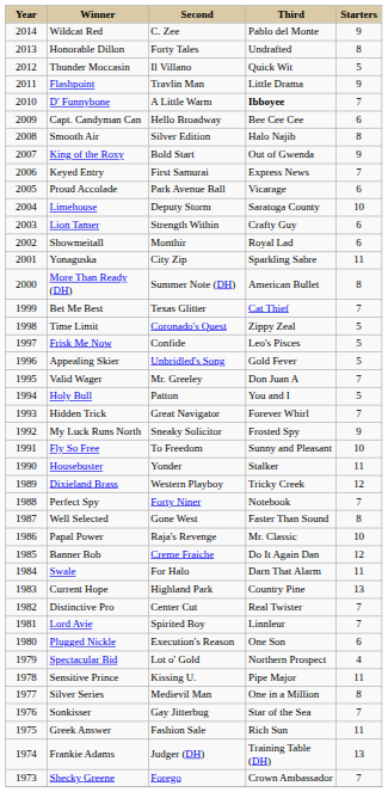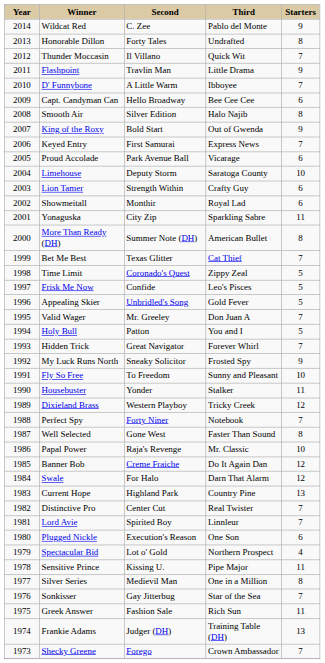 <table class = "wikitable sortable" | border="1" cellpadding="0" style="border-collapse: collapse; font-size:90%">
 <tr bgcolor="#DACAA5" align="center">
 <td width="50px"><strong>Year</strong> <br></td>
 <td width="130px"><strong>Winner</strong> <br></td>
 <td width="125px"><strong>Second</strong> <br></td>
 <td width="115px"><strong>Third</strong> <br></td>
 <td width="55px"><strong>Starters</strong></td>
 </tr>
 <tr>
 <td align=center>2014</td>
 <td>Wildcat Red</td>
 <td>C. Zee</td>
 <td>Pablo del Monte</td>
 <td align=center>9</td>
 </tr>
 <tr>
 <td align=center>2013</td>
 <td>Honorable Dillon</td>
 <td>Forty Tales</td>
 <td>Undrafted</td>
 <td align=center>8</td>
 </tr>
 <tr>
 <td align=center>2012</td>
 <td>Thunder Moccasin</td>
 <td>Il Villano</td>
 <td>Quick Wit</td>
-<td align=center>5</td>
+<td align=center>7</td>
 </tr>
 <tr>
 <td align=center>2011</td>
 <td><a href='#'>Flashpoint</a></td>
 <td>Travlin Man</td>
 <td>Little Drama</td>
 <td align=center>9</td>
 </tr>
 <tr>
 <td align=center>2010</td>
 <td><a href='#'>D' Funnybone</a></td>
 <td>A Little Warm</td>
-<td><strong>Ibboyee</strong></td>
+<td>Ibboyee</td>
 <td align=center>7</td>
 </tr>
 <tr>
 <td align=center>2009</td>
 <td>Capt. Candyman Can</td>
 <td>Hello Broadway</td>
 <td>Bee Cee Cee</td>
 <td align=center>6</td>
 </tr>
 <tr>
 <td align=center>2008</td>
 <td>Smooth Air</td>
 <td>Silver Edition</td>
 <td>Halo Najib</td>
 <td align=center>8</td>
 </tr>
 <tr>
 <td align=center>2007</td>
 <td><a href='#'>King of the Roxy</a></td>
 <td>Bold Start</td>
 <td>Out of Gwenda</td>
 <td align=center>9</td>
 </tr>
 <tr>
 <td align=center>2006</td>
 <td>Keyed Entry</td>
 <td>First Samurai</td>
 <td>Express News</td>
 <td align=center>7</td>
 </tr>
 <tr>
 <td align=center>2005</td>
 <td>Proud Accolade</td>
 <td>Park Avenue Ball</td>
 <td>Vicarage</td>
 <td align=center>6</td>
 </tr>
 <tr>
 <td align=center>2004</td>
 <td><a href='#'>Limehouse</a></td>
 <td>Deputy Storm</td>
 <td>Saratoga County</td>
 <td align=center>10</td>
 </tr>
 <tr>
 <td align=center>2003</td>
 <td><a href='#'>Lion Tamer</a></td>
 <td>Strength Within</td>
 <td>Crafty Guy</td>
 <td align=center>6</td>
 </tr>
 <tr>
 <td align=center>2002</td>
 <td>Showmeitall</td>
 <td>Monthir</td>
 <td>Royal Lad</td>
 <td align=center>6</td>
 </tr>
 <tr>
 <td align=center>2001</td>
 <td>Yonaguska</td>
 <td>City Zip</td>
 <td>Sparkling Sabre</td>
 <td align=center>11</td>
 </tr>
 <tr>
 <td align=center>2000</td>
 <td><a href='#'>More Than Ready</a> (<a href='#'>DH</a>)</td>
 <td>Summer Note  (<a href='#'>DH</a>)</td>
 <td>American Bullet</td>
 <td align=center>8</td>
 </tr>
 <tr>
 <td align=center>1999</td>
 <td>Bet Me Best</td>
 <td>Texas Glitter</td>
 <td><a href='#'>Cat Thief</a></td>
 <td align=center>7</td>
 </tr>
 <tr>
 <td align=center>1998</td>
 <td>Time Limit</td>
 <td><a href='#'>Coronado's Quest</a></td>
 <td>Zippy Zeal</td>
 <td align=center>5</td>
 </tr>
 <tr>
 <td align=center>1997</td>
 <td><a href='#'>Frisk Me Now</a></td>
 <td>Confide</td>
 <td>Leo's Pisces</td>
 <td align=center>5</td>
 </tr>
 <tr>
 <td align=center>1996</td>
 <td>Appealing Skier</td>
 <td><a href='#'>Unbridled's Song</a></td>
 <td>Gold Fever</td>
 <td align=center>5</td>
 </tr>
 <tr>
 <td align=center>1995</td>
 <td>Valid Wager</td>
 <td>Mr. Greeley</td>
 <td>Don Juan A</td>
 <td align=center>7</td>
 </tr>
 <tr>
 <td align=center>1994</td>
 <td><a href='#'>Holy Bull</a></td>
 <td>Patton</td>
 <td>You and I</td>
 <td align=center>5</td>
 </tr>
 <tr>
 <td align=center>1993</td>
 <td>Hidden Trick</td>
 <td>Great Navigator</td>
 <td>Forever Whirl</td>
 <td align=center>7</td>
 </tr>
 <tr>
 <td align=center>1992</td>
 <td>My Luck Runs North</td>
 <td>Sneaky Solicitor</td>
 <td>Frosted Spy</td>
 <td align=center>9</td>
 </tr>
 <tr>
 <td align=center>1991</td>
 <td><a href='#'>Fly So Free</a></td>
 <td>To Freedom</td>
 <td>Sunny and Pleasant</td>
 <td align=center>10</td>
 </tr>
 <tr>
 <td align=center>1990</td>
 <td><a href='#'>Housebuster</a></td>
 <td>Yonder</td>
 <td>Stalker</td>
 <td align=center>11</td>
 </tr>
 <tr>
 <td align=center>1989</td>
 <td><a href='#'>Dixieland Brass</a></td>
 <td>Western Playboy</td>
 <td>Tricky Creek</td>
 <td align=center>12</td>
 </tr>
 <tr>
 <td align=center>1988</td>
 <td>Perfect Spy</td>
 <td><a href='#'>Forty Niner</a></td>
 <td>Notebook</td>
 <td align=center>7</td>
 </tr>
 <tr>
 <td align=center>1987</td>
 <td>Well Selected</td>
 <td>Gone West</td>
 <td>Faster Than Sound</td>
 <td align=center>8</td>
 </tr>
 <tr>
 <td align=center>1986</td>
 <td>Papal Power</td>
 <td>Raja's Revenge</td>
 <td>Mr. Classic</td>
 <td align=center>10</td>
 </tr>
 <tr>
 <td align=center>1985</td>
 <td>Banner Bob</td>
 <td><a href='#'>Creme Fraiche</a></td>
 <td>Do It Again Dan</td>
 <td align=center>12</td>
 </tr>
 <tr>
 <td align=center>1984</td>
 <td><a href='#'>Swale</a></td>
 <td>For Halo</td>
 <td>Darn That Alarm</td>
-<td align=center>11</td>
+<td align=center>12</td>
 </tr>
 <tr>
 <td align=center>1983</td>
 <td>Current Hope</td>
 <td>Highland Park</td>
 <td>Country Pine</td>
 <td align=center>13</td>
 </tr>
 <tr>
 <td align=center>1982</td>
 <td>Distinctive Pro</td>
 <td>Center Cut</td>
 <td>Real Twister</td>
 <td align=center>7</td>
 </tr>
 <tr>
 <td align=center>1981</td>
 <td><a href='#'>Lord Avie</a></td>
 <td>Spirited Boy</td>
 <td>Linnleur</td>
 <td align=center>7</td>
 </tr>
 <tr>
 <td align=center>1980</td>
 <td><a href='#'>Plugged Nickle</a></td>
 <td>Execution's Reason</td>
 <td>One Son</td>
 <td align=center>6</td>
 </tr>
 <tr>
 <td align=center>1979</td>
 <td><a href='#'>Spectacular Bid</a></td>
 <td>Lot o' Gold</td>
 <td>Northern Prospect</td>
 <td align=center>4</td>
 </tr>
 <tr>
 <td align=center>1978</td>
 <td>Sensitive Prince</td>
 <td>Kissing U.</td>
 <td>Pipe Major</td>
 <td align=center>11</td>
 </tr>
 <tr>
 <td align=center>1977</td>
 <td>Silver Series</td>
 <td>Medievil Man</td>
 <td>One in a Million</td>
 <td align=center>8</td>
 </tr>
 <tr>
 <td align=center>1976</td>
 <td>Sonkisser</td>
 <td>Gay Jitterbug</td>
 <td>Star of the Sea</td>
 <td align=center>7</td>
 </tr>
 <tr>
 <td align=center>1975</td>
 <td>Greek Answer</td>
 <td>Fashion Sale</td>
 <td>Rich Sun</td>
 <td align=center>11</td>
 </tr>
 <tr>
 <td align=center>1974</td>
 <td>Frankie Adams</td>
 <td>Judger   (<a href='#'>DH</a>)</td>
 <td>Training Table  (<a href='#'>DH</a>)</td>
 <td align=center>13</td>
 </tr>
 <tr>
 <td align=center>1973</td>
 <td><a href='#'>Shecky Greene</a></td>
 <td><a href='#'>Forego</a></td>
 <td>Crown Ambassador</td>
 <td align=center>7</td>
 </tr>
 <tr>
 </tr>
 </table>
